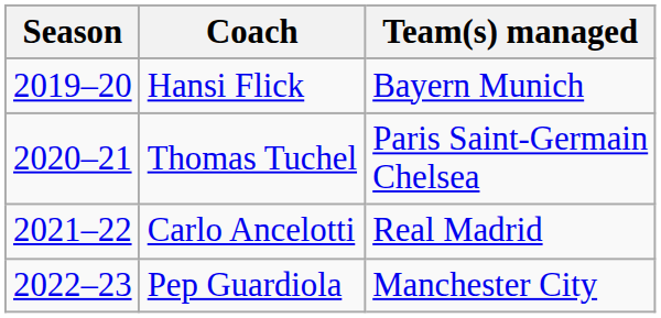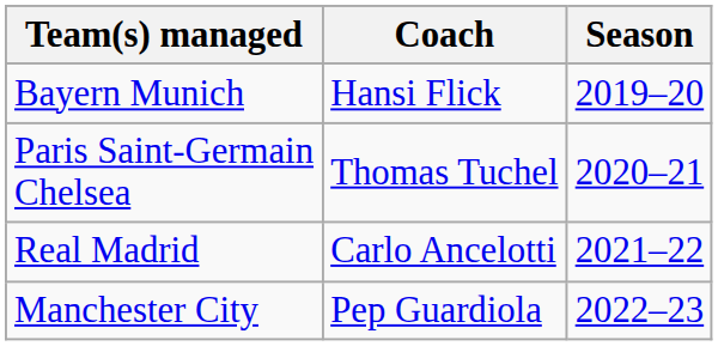 <table class="wikitable">
 <tr>
+<th>Team(s) managed</th>
+<th>Coach</th>
 <th>Season</th>
-<th>Coach</th>
-<th>Team(s) managed</th>
 </tr>
 <tr>
+<td> <a href='#'>Bayern Munich</a></td>
+<td> <a href='#'>Hansi Flick</a></td>
 <td><a href='#'>2019–20</a></td>
-<td> <a href='#'>Hansi Flick</a></td>
-<td> <a href='#'>Bayern Munich</a></td>
 </tr>
 <tr>
+<td> <a href='#'>Paris Saint-Germain</a><br> <a href='#'>Chelsea</a></td>
+<td> <a href='#'>Thomas Tuchel</a></td>
 <td><a href='#'>2020–21</a></td>
-<td> <a href='#'>Thomas Tuchel</a></td>
-<td> <a href='#'>Paris Saint-Germain</a><br> <a href='#'>Chelsea</a></td>
 </tr>
 <tr>
+<td> <a href='#'>Real Madrid</a></td>
+<td> <a href='#'>Carlo Ancelotti</a></td>
 <td><a href='#'>2021–22</a></td>
-<td> <a href='#'>Carlo Ancelotti</a></td>
-<td> <a href='#'>Real Madrid</a></td>
 </tr>
 <tr>
+<td> <a href='#'>Manchester City</a></td>
+<td> <a href='#'>Pep Guardiola</a></td>
 <td><a href='#'>2022–23</a></td>
-<td> <a href='#'>Pep Guardiola</a></td>
-<td> <a href='#'>Manchester City</a></td>
 </tr>
 </table>
